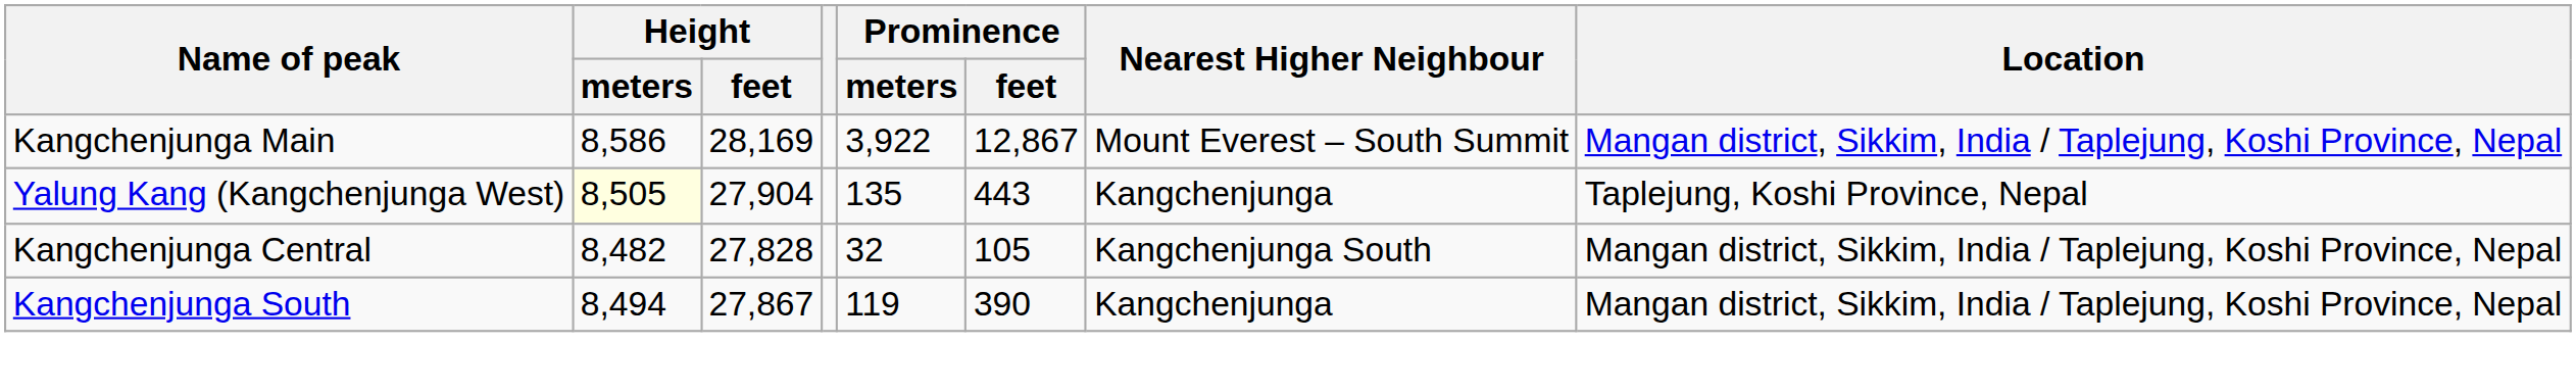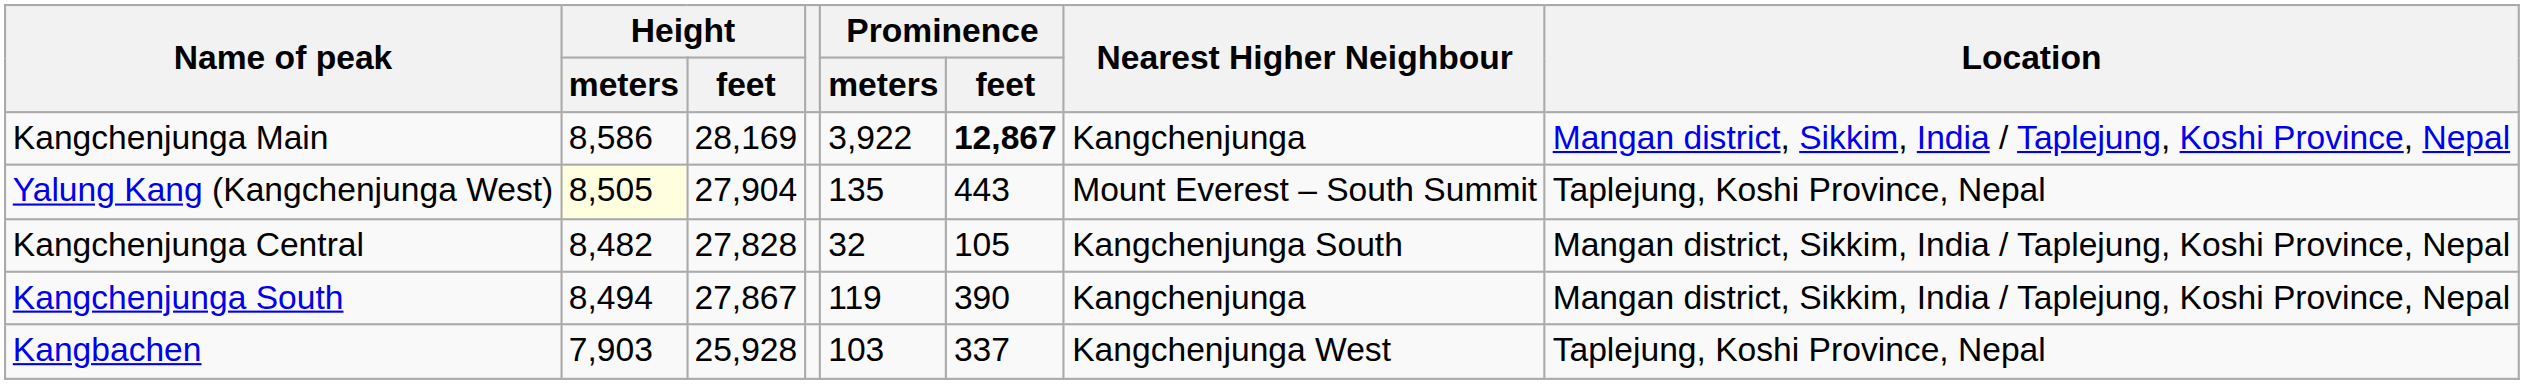 <table class="wikitable sortable static-row-numbers static-row-header-text col1left col2center col3center col5center col6center sort-under-center hover-highlight" "style="font-size: 100%">
 <tr>
 <th class="unsortable" ! rowspan=2>Name of peak</th>
 <th colspan="2">Height</th>
 <th class="unsortable" ! rowspan=2></th>
 <th colspan="2">Prominence</th>
 <th rowspan="2">Nearest Higher Neighbour</th>
 <th rowspan="2">Location</th>
 </tr>
 <tr>
 <th>meters</th>
 <th>feet</th>
 <th>meters</th>
 <th>feet</th>
 </tr>
 <tr>
 <td>Kangchenjunga Main</td>
 <td>8,586</td>
 <td>28,169</td>
 <td></td>
 <td>3,922</td>
-<td>12,867</td>
-<td>Mount Everest – South Summit</td>
+<td><strong>12,867</strong></td>
+<td>Kangchenjunga</td>
 <td><a href='#'>Mangan district</a>, <a href='#'>Sikkim</a>, <a href='#'>India</a> / <a href='#'>Taplejung</a>, <a href='#'>Koshi Province</a>, <a href='#'>Nepal</a></td>
 </tr>
 <tr>
 <td><a href='#'>Yalung Kang</a> (Kangchenjunga West)</td>
 <td style="background: lightyellow;">8,505</td>
 <td>27,904</td>
 <td></td>
 <td>135</td>
 <td>443</td>
-<td>Kangchenjunga</td>
+<td>Mount Everest – South Summit</td>
 <td>Taplejung, Koshi Province, Nepal</td>
 </tr>
 <tr>
 <td>Kangchenjunga Central</td>
 <td>8,482</td>
 <td>27,828</td>
 <td></td>
 <td>32</td>
 <td>105</td>
 <td>Kangchenjunga South</td>
 <td>Mangan district, Sikkim, India / Taplejung, Koshi Province, Nepal</td>
 </tr>
 <tr>
 <td><a href='#'>Kangchenjunga South</a></td>
 <td>8,494</td>
 <td>27,867</td>
 <td></td>
 <td>119</td>
 <td>390</td>
 <td>Kangchenjunga</td>
 <td>Mangan district, Sikkim, India / Taplejung, Koshi Province, Nepal</td>
 </tr>
+<tr>
+<td><a href='#'>Kangbachen</a></td>
+<td>7,903</td>
+<td>25,928</td>
+<td></td>
+<td>103</td>
+<td>337</td>
+<td>Kangchenjunga West</td>
+<td>Taplejung, Koshi Province, Nepal</td>
+</tr>
 </table>
